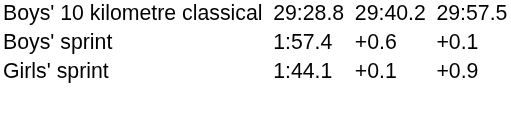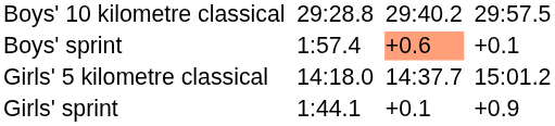 <table>
 <tr>
 <td>Boys' 10 kilometre classical <br></td>
 <td></td>
 <td>29:28.8</td>
 <td></td>
 <td>29:40.2</td>
 <td></td>
 <td>29:57.5</td>
 </tr>
 <tr>
 <td>Boys' sprint <br></td>
 <td></td>
 <td>1:57.4</td>
 <td></td>
-<td>+0.6</td>
+<td style="background: lightsalmon;">+0.6</td>
 <td></td>
 <td>+0.1</td>
+</tr>
+<tr>
+<td>Girls' 5 kilometre classical <br></td>
+<td></td>
+<td>14:18.0</td>
+<td></td>
+<td>14:37.7</td>
+<td></td>
+<td>15:01.2</td>
 </tr>
 <tr>
 <td>Girls' sprint <br></td>
 <td></td>
 <td>1:44.1</td>
 <td></td>
 <td>+0.1</td>
 <td></td>
 <td>+0.9</td>
 </tr>
 </table>
